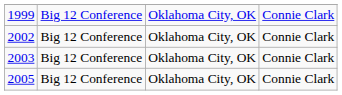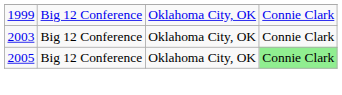 <table class="wikitable">
 <tr>
 </tr>
 <tr>
 <td><a href='#'>1999</a></td>
 <td><a href='#'>Big 12 Conference</a></td>
 <td><a href='#'>Oklahoma City, OK</a></td>
 <td><a href='#'>Connie Clark</a></td>
-</tr>
-<tr>
-<td><a href='#'>2002</a></td>
-<td>Big 12 Conference</td>
-<td>Oklahoma City, OK</td>
-<td>Connie Clark</td>
 </tr>
 <tr>
 <td><a href='#'>2003</a></td>
 <td>Big 12 Conference</td>
 <td>Oklahoma City, OK</td>
 <td>Connie Clark</td>
 </tr>
 <tr>
 <td><a href='#'>2005</a></td>
 <td>Big 12 Conference</td>
 <td>Oklahoma City, OK</td>
-<td>Connie Clark</td>
+<td style="background: lightgreen;">Connie Clark</td>
 </tr>
 </table>
